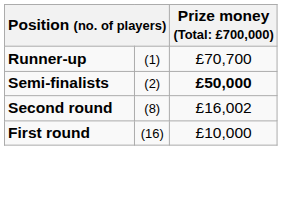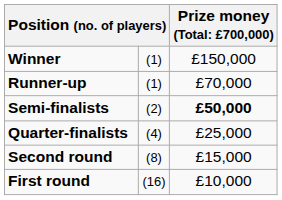 <table class="wikitable">
 <tr>
 <th colspan=2>Position <small>(no. of players)</small></th>
 <th>Prize money<br><small>(Total: £700,000)</small></th>
 </tr>
 <tr>
+<td><strong>Winner</strong></td>
+<td align=center><small>(1)</small></td>
+<td align=center>£150,000</td>
+</tr>
+<tr>
 <td><strong>Runner-up</strong></td>
 <td align=center><small>(1)</small></td>
-<td align=center>£70,700</td>
+<td align=center>£70,000</td>
 </tr>
 <tr>
 <td><strong>Semi-finalists</strong></td>
 <td align=center><small>(2)</small></td>
 <td align=center><strong>£50,000</strong></td>
 </tr>
 <tr>
+<td><strong>Quarter-finalists</strong></td>
+<td align=center><small>(4)</small></td>
+<td align=center>£25,000</td>
+</tr>
+<tr>
 <td><strong>Second round</strong></td>
 <td align=center><small>(8)</small></td>
-<td align=center>£16,002</td>
+<td align=center>£15,000</td>
 </tr>
 <tr>
 <td><strong>First round</strong></td>
 <td align=center><small>(16)</small></td>
 <td align=center>£10,000</td>
 </tr>
 </table>
